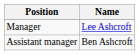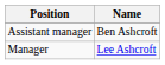 <table class="wikitable">
 <tr>
 <th>Position</th>
 <th>Name</th>
 </tr>
 <tr>
 </tr>
 <tr>
+<td>Assistant manager</td>
+<td> Ben Ashcroft</td>
+</tr>
+<tr>
 <td>Manager</td>
 <td> <a href='#'>Lee Ashcroft</a></td>
 </tr>
-<tr>
-<td>Assistant manager</td>
-<td> Ben Ashcroft</td>
-</tr>
 </table>
